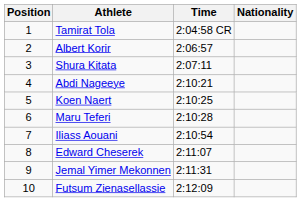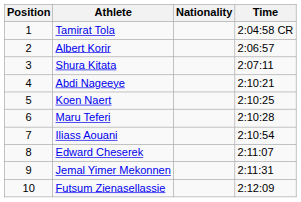 <table class="wikitable sortable">
 <tr>
 <th scope="col">Position</th>
 <th scope="col">Athlete</th>
+<th scope="col">Nationality</th>
 <th scope="col">Time</th>
-<th scope="col">Nationality</th>
 </tr>
 <tr>
 <td !scope=row align=center>1</td>
 <td><a href='#'>Tamirat Tola</a></td>
+<td></td>
 <td>2:04:58 CR</td>
-<td></td>
 </tr>
 <tr>
 <td !scope=row align=center>2</td>
 <td><a href='#'>Albert Korir</a></td>
+<td></td>
 <td>2:06:57</td>
-<td></td>
 </tr>
 <tr>
 <td !scope=row align=center>3</td>
 <td><a href='#'>Shura Kitata</a></td>
+<td></td>
 <td>2:07:11</td>
-<td></td>
 </tr>
 <tr>
 <td !scope=row align=center>4</td>
 <td><a href='#'>Abdi Nageeye</a></td>
+<td></td>
 <td>2:10:21</td>
-<td></td>
 </tr>
 <tr>
 <td !scope=row align=center>5</td>
 <td><a href='#'>Koen Naert</a></td>
+<td></td>
 <td>2:10:25</td>
-<td></td>
 </tr>
 <tr>
 <td !scope=row align=center>6</td>
 <td><a href='#'>Maru Teferi</a></td>
+<td></td>
 <td>2:10:28</td>
-<td></td>
 </tr>
 <tr>
 <td !scope=row align=center>7</td>
 <td><a href='#'>Iliass Aouani</a></td>
+<td></td>
 <td>2:10:54</td>
-<td></td>
 </tr>
 <tr>
 <td !scope=row align=center>8</td>
 <td><a href='#'>Edward Cheserek</a></td>
+<td></td>
 <td>2:11:07</td>
-<td></td>
 </tr>
 <tr>
 <td !scope=row align=center>9</td>
 <td><a href='#'>Jemal Yimer Mekonnen</a></td>
+<td></td>
 <td>2:11:31</td>
-<td></td>
 </tr>
 <tr>
 <td !scope=row align=center>10</td>
 <td><a href='#'>Futsum Zienasellassie</a></td>
+<td></td>
 <td>2:12:09</td>
-<td></td>
 </tr>
 </table>
